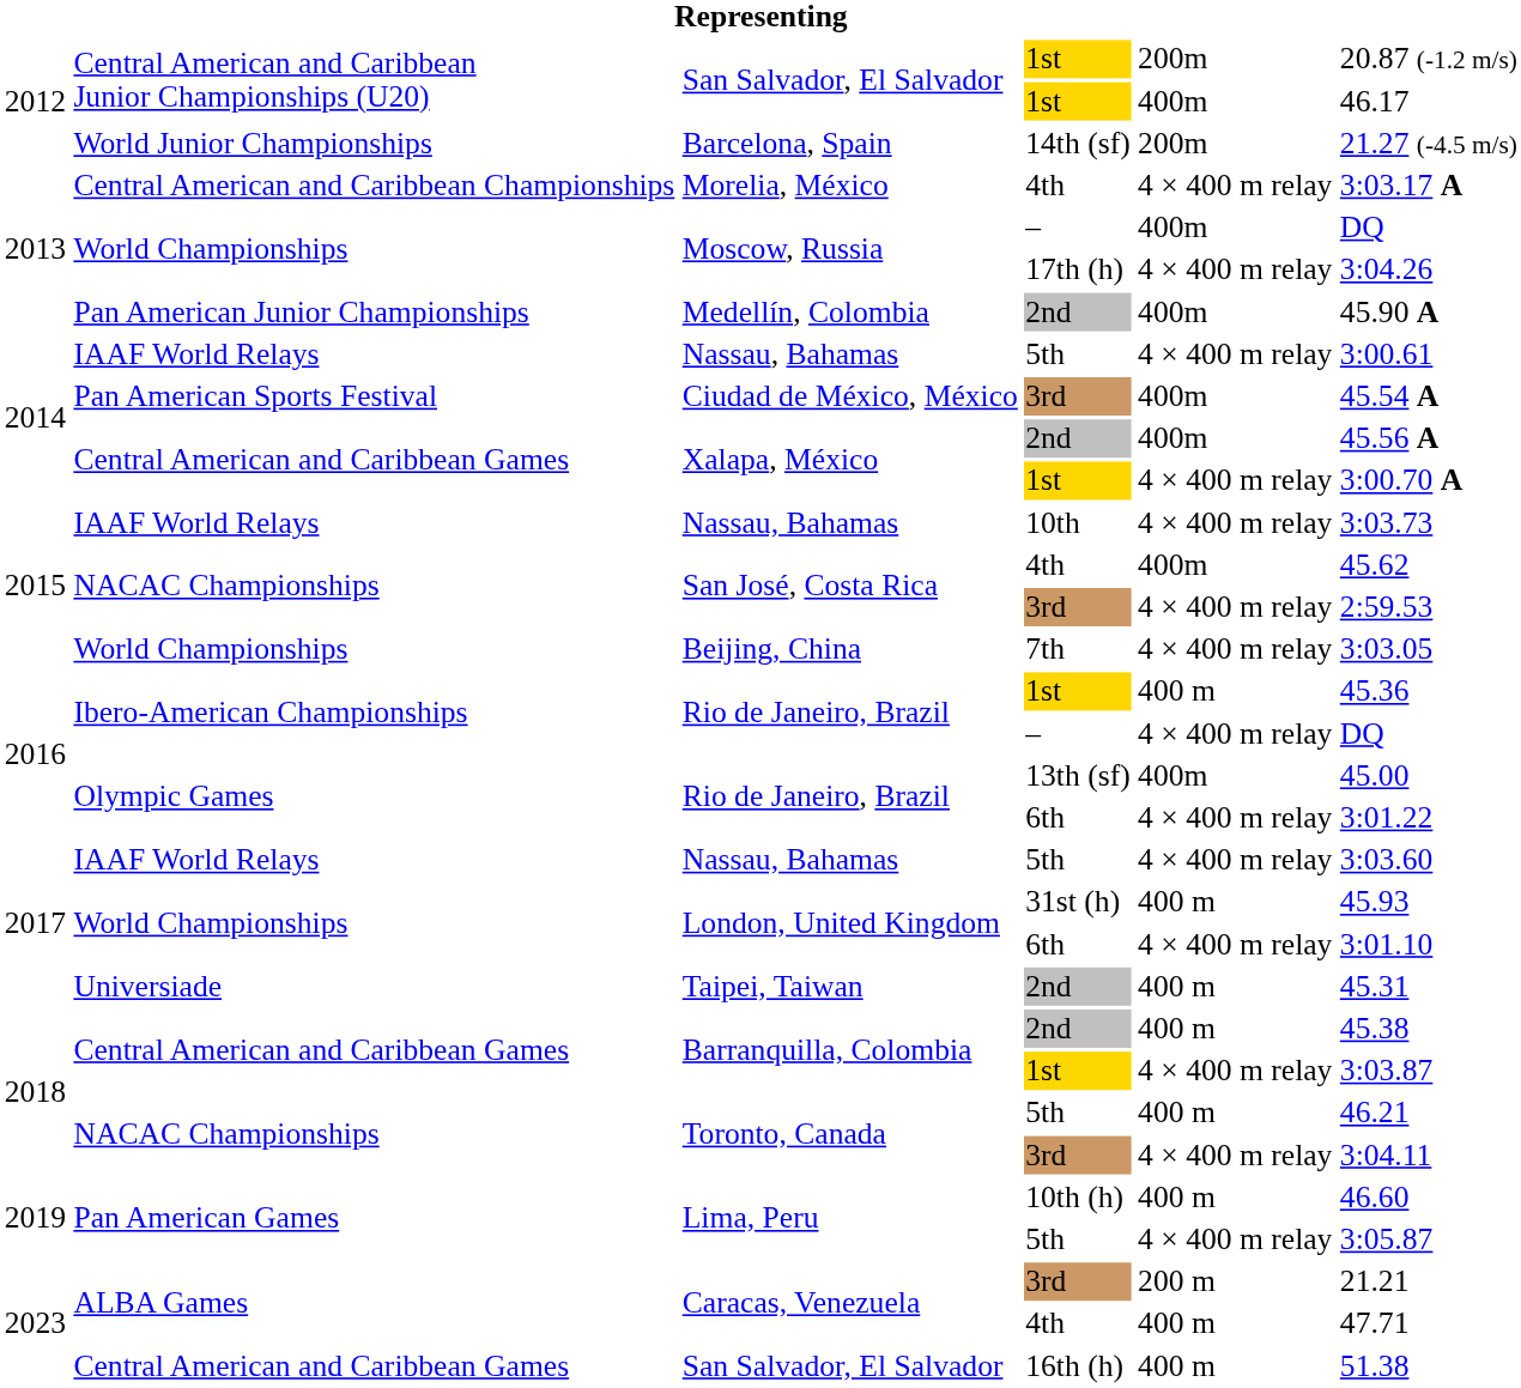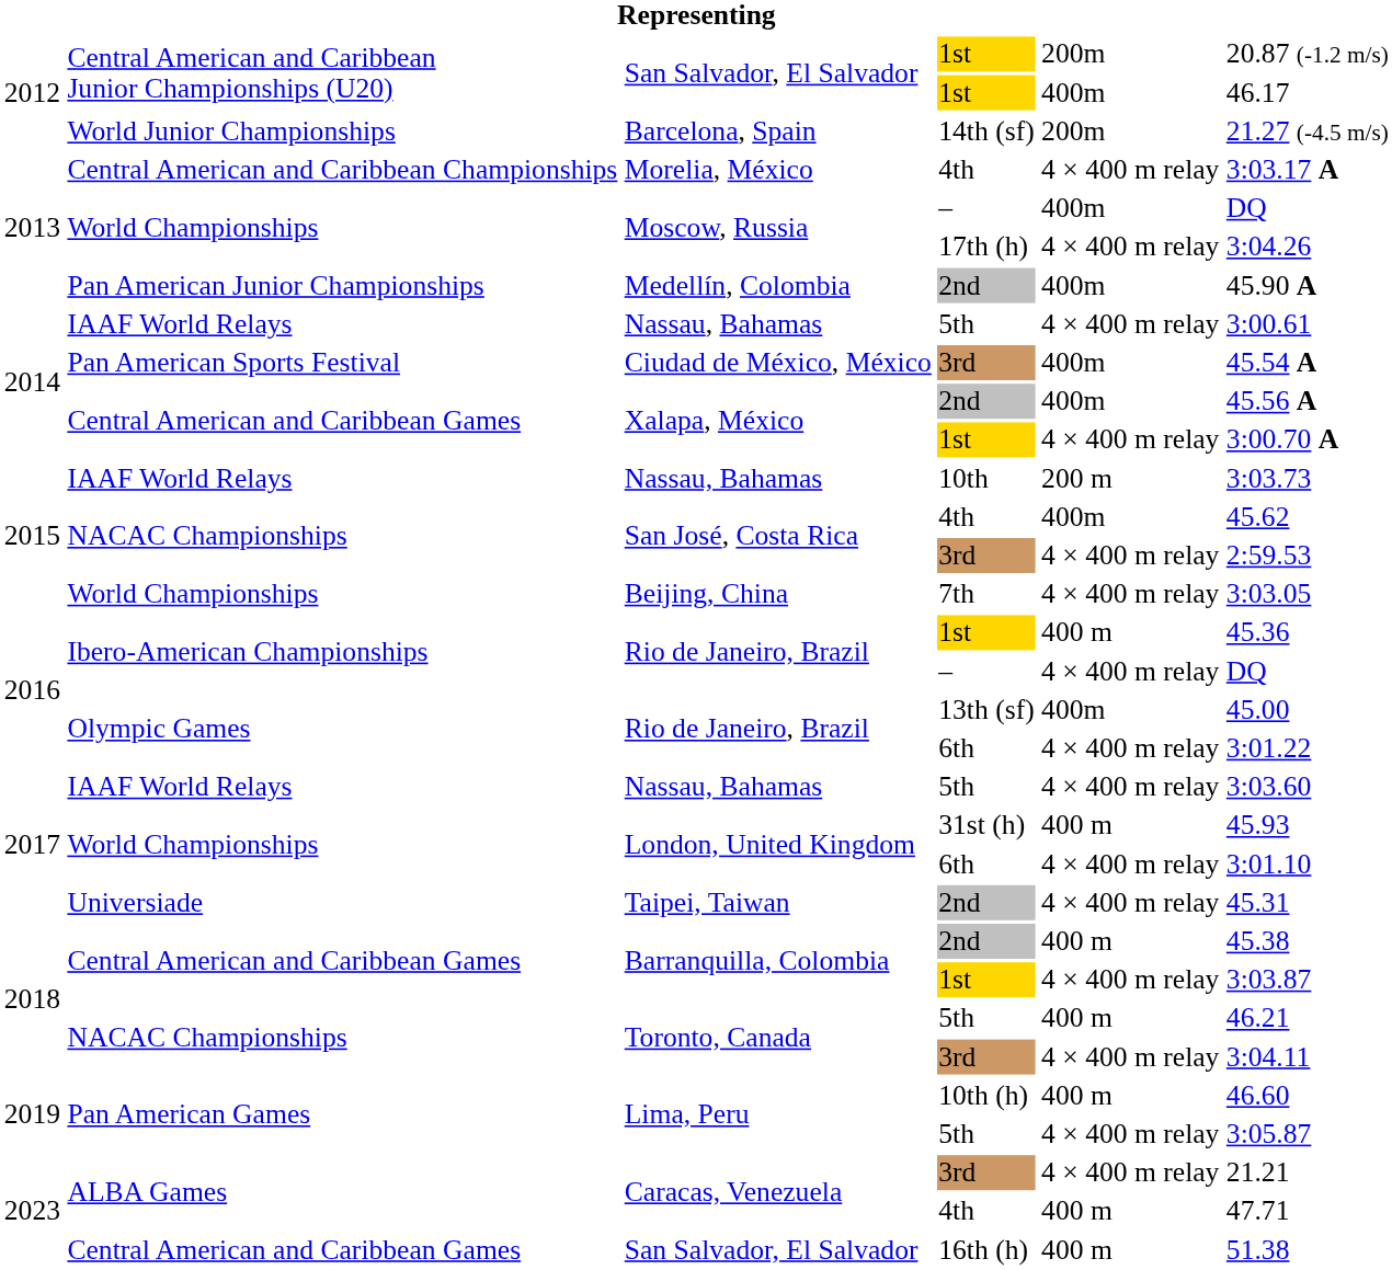 <table>
 <tr>
 <th colspan="6">Representing </th>
 </tr>
 <tr>
 <td rowspan=3>2012</td>
 <td rowspan=2><a href='#'>Central American and Caribbean<br>Junior Championships (U20)</a></td>
 <td rowspan=2><a href='#'>San Salvador</a>, <a href='#'>El Salvador</a></td>
 <td bgcolor=gold>1st</td>
 <td>200m</td>
 <td>20.87 <small>(-1.2 m/s)</small></td>
 </tr>
 <tr>
 <td bgcolor=gold>1st</td>
 <td>400m</td>
 <td>46.17</td>
 </tr>
 <tr>
 <td><a href='#'>World Junior Championships</a></td>
 <td><a href='#'>Barcelona</a>, <a href='#'>Spain</a></td>
 <td>14th (sf)</td>
 <td>200m</td>
 <td><a href='#'>21.27</a> <small>(-4.5 m/s)</small></td>
 </tr>
 <tr>
 <td rowspan=4>2013</td>
 <td><a href='#'>Central American and Caribbean Championships</a></td>
 <td><a href='#'>Morelia</a>, <a href='#'>México</a></td>
 <td>4th</td>
 <td>4 × 400 m relay</td>
 <td><a href='#'>3:03.17</a> <strong>A</strong></td>
 </tr>
 <tr>
 <td rowspan=2><a href='#'>World Championships</a></td>
 <td rowspan=2><a href='#'>Moscow</a>, <a href='#'>Russia</a></td>
 <td>–</td>
 <td>400m</td>
 <td><a href='#'>DQ</a></td>
 </tr>
 <tr>
 <td>17th (h)</td>
 <td>4 × 400 m relay</td>
 <td><a href='#'>3:04.26</a></td>
 </tr>
 <tr>
 <td><a href='#'>Pan American Junior Championships</a></td>
 <td><a href='#'>Medellín</a>, <a href='#'>Colombia</a></td>
 <td bgcolor=silver>2nd</td>
 <td>400m</td>
 <td>45.90 <strong>A</strong></td>
 </tr>
 <tr>
 <td rowspan=4>2014</td>
 <td><a href='#'>IAAF World Relays</a></td>
 <td><a href='#'>Nassau</a>, <a href='#'>Bahamas</a></td>
 <td>5th</td>
 <td>4 × 400 m relay</td>
 <td><a href='#'>3:00.61</a></td>
 </tr>
 <tr>
 <td><a href='#'>Pan American Sports Festival</a></td>
 <td><a href='#'>Ciudad de México</a>, <a href='#'>México</a></td>
 <td bgcolor="cc9966">3rd</td>
 <td>400m</td>
 <td><a href='#'>45.54</a> <strong>A</strong></td>
 </tr>
 <tr>
 <td rowspan=2><a href='#'>Central American and Caribbean Games</a></td>
 <td rowspan=2><a href='#'>Xalapa</a>, <a href='#'>México</a></td>
 <td bgcolor=silver>2nd</td>
 <td>400m</td>
 <td><a href='#'>45.56</a> <strong>A</strong></td>
 </tr>
 <tr>
 <td bgcolor=gold>1st</td>
 <td>4 × 400 m relay</td>
 <td><a href='#'>3:00.70</a> <strong>A</strong></td>
 </tr>
 <tr>
 <td rowspan=4>2015</td>
 <td><a href='#'>IAAF World Relays</a></td>
 <td><a href='#'>Nassau, Bahamas</a></td>
 <td>10th</td>
-<td>4 × 400 m relay</td>
+<td>200 m</td>
 <td><a href='#'>3:03.73</a></td>
 </tr>
 <tr>
 <td rowspan=2><a href='#'>NACAC Championships</a></td>
 <td rowspan=2><a href='#'>San José</a>, <a href='#'>Costa Rica</a></td>
 <td>4th</td>
 <td>400m</td>
 <td><a href='#'>45.62</a></td>
 </tr>
 <tr>
 <td bgcolor="cc9966">3rd</td>
 <td>4 × 400 m relay</td>
 <td><a href='#'>2:59.53</a></td>
 </tr>
 <tr>
 <td><a href='#'>World Championships</a></td>
 <td><a href='#'>Beijing, China</a></td>
 <td>7th</td>
 <td>4 × 400 m relay</td>
 <td><a href='#'>3:03.05</a></td>
 </tr>
 <tr>
 <td rowspan=4>2016</td>
 <td rowspan=2><a href='#'>Ibero-American Championships</a></td>
 <td rowspan=2><a href='#'>Rio de Janeiro, Brazil</a></td>
 <td bgcolor=gold>1st</td>
 <td>400 m</td>
 <td><a href='#'>45.36</a></td>
 </tr>
 <tr>
 <td>–</td>
 <td>4 × 400 m relay</td>
 <td><a href='#'>DQ</a></td>
 </tr>
 <tr>
 <td rowspan=2><a href='#'>Olympic Games</a></td>
 <td rowspan=2><a href='#'>Rio de Janeiro</a>, <a href='#'>Brazil</a></td>
 <td>13th (sf)</td>
 <td>400m</td>
 <td><a href='#'>45.00</a></td>
 </tr>
 <tr>
 <td>6th</td>
 <td>4 × 400 m relay</td>
 <td><a href='#'>3:01.22</a></td>
 </tr>
 <tr>
 <td rowspan=4>2017</td>
 <td><a href='#'>IAAF World Relays</a></td>
 <td><a href='#'>Nassau, Bahamas</a></td>
 <td>5th</td>
 <td>4 × 400 m relay</td>
 <td><a href='#'>3:03.60</a></td>
 </tr>
 <tr>
 <td rowspan=2><a href='#'>World Championships</a></td>
 <td rowspan=2><a href='#'>London, United Kingdom</a></td>
 <td>31st (h)</td>
 <td>400 m</td>
 <td><a href='#'>45.93</a></td>
 </tr>
 <tr>
 <td>6th</td>
 <td>4 × 400 m relay</td>
 <td><a href='#'>3:01.10</a></td>
 </tr>
 <tr>
 <td><a href='#'>Universiade</a></td>
 <td><a href='#'>Taipei, Taiwan</a></td>
 <td bgcolor=silver>2nd</td>
-<td>400 m</td>
+<td>4 × 400 m relay</td>
 <td><a href='#'>45.31</a></td>
 </tr>
 <tr>
 <td rowspan=4>2018</td>
 <td rowspan=2><a href='#'>Central American and Caribbean Games</a></td>
 <td rowspan=2><a href='#'>Barranquilla, Colombia</a></td>
 <td bgcolor=silver>2nd</td>
 <td>400 m</td>
 <td><a href='#'>45.38</a></td>
 </tr>
 <tr>
 <td bgcolor=gold>1st</td>
 <td>4 × 400 m relay</td>
 <td><a href='#'>3:03.87</a></td>
 </tr>
 <tr>
 <td rowspan=2><a href='#'>NACAC Championships</a></td>
 <td rowspan=2><a href='#'>Toronto, Canada</a></td>
 <td>5th</td>
 <td>400 m</td>
 <td><a href='#'>46.21</a></td>
 </tr>
 <tr>
 <td bgcolor=cc9966>3rd</td>
 <td>4 × 400 m relay</td>
 <td><a href='#'>3:04.11</a></td>
 </tr>
 <tr>
 <td rowspan=2>2019</td>
 <td rowspan=2><a href='#'>Pan American Games</a></td>
 <td rowspan=2><a href='#'>Lima, Peru</a></td>
 <td>10th (h)</td>
 <td>400 m</td>
 <td><a href='#'>46.60</a></td>
 </tr>
 <tr>
 <td>5th</td>
 <td>4 × 400 m relay</td>
 <td><a href='#'>3:05.87</a></td>
 </tr>
 <tr>
 <td rowspan=3>2023</td>
 <td rowspan=2><a href='#'>ALBA Games</a></td>
 <td rowspan=2><a href='#'>Caracas, Venezuela</a></td>
 <td bgcolor=cc9966>3rd</td>
-<td>200 m</td>
+<td>4 × 400 m relay</td>
 <td>21.21</td>
 </tr>
 <tr>
 <td>4th</td>
 <td>400 m</td>
 <td>47.71</td>
 </tr>
 <tr>
 <td><a href='#'>Central American and Caribbean Games</a></td>
 <td><a href='#'>San Salvador, El Salvador</a></td>
 <td>16th (h)</td>
 <td>400 m</td>
 <td><a href='#'>51.38</a></td>
 </tr>
 </table>
